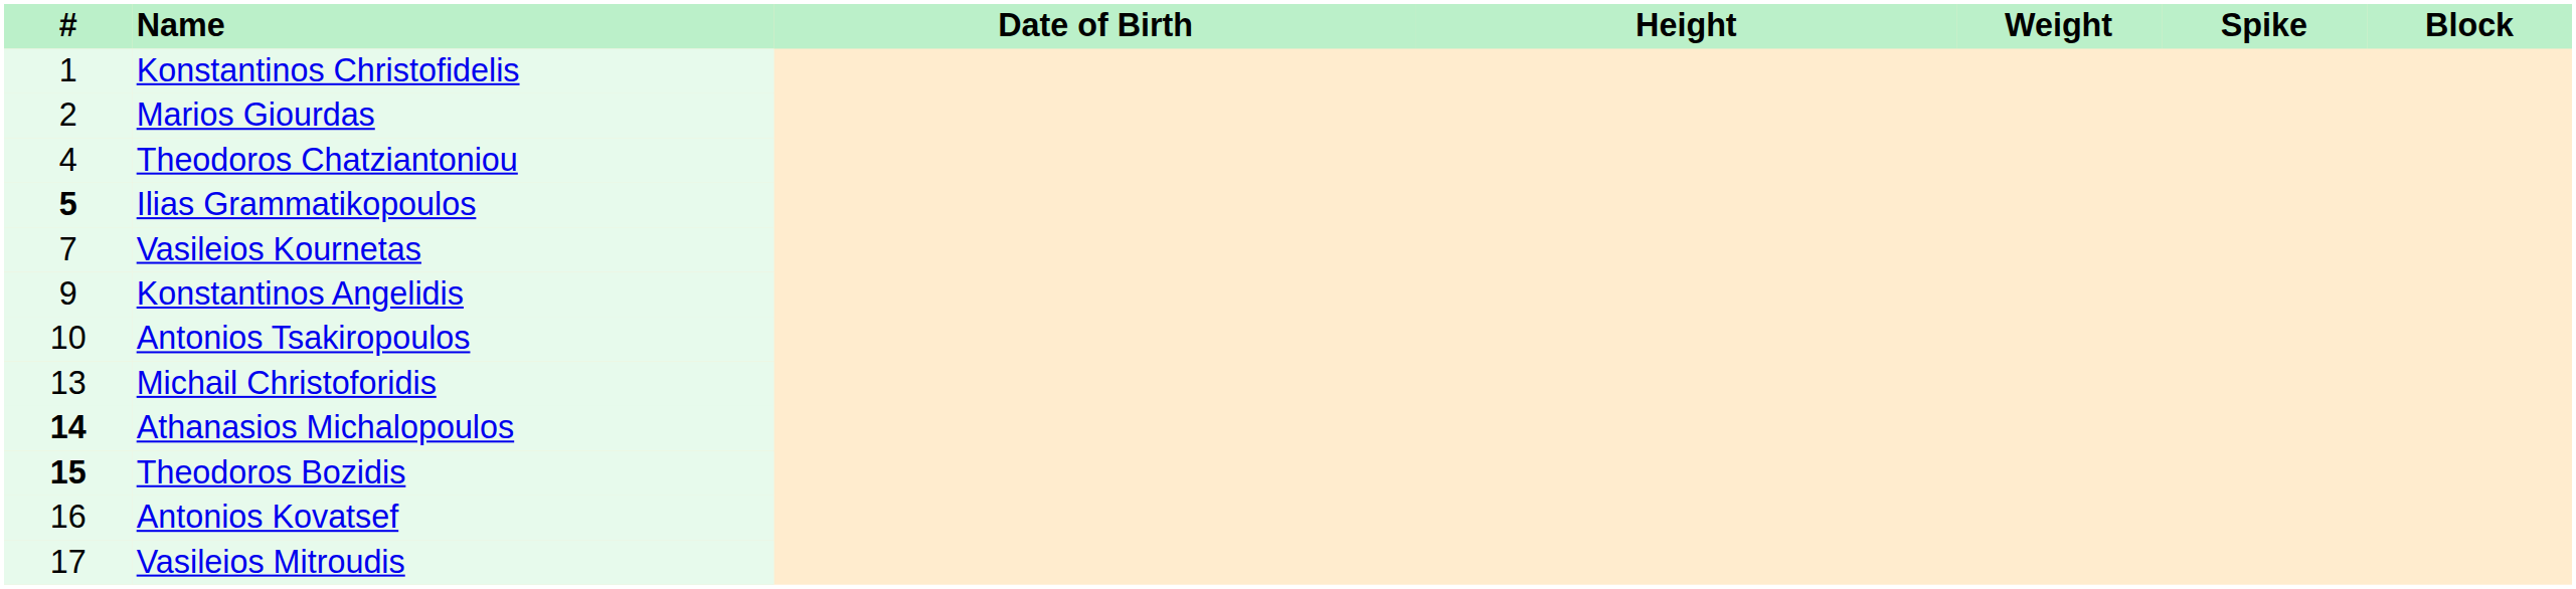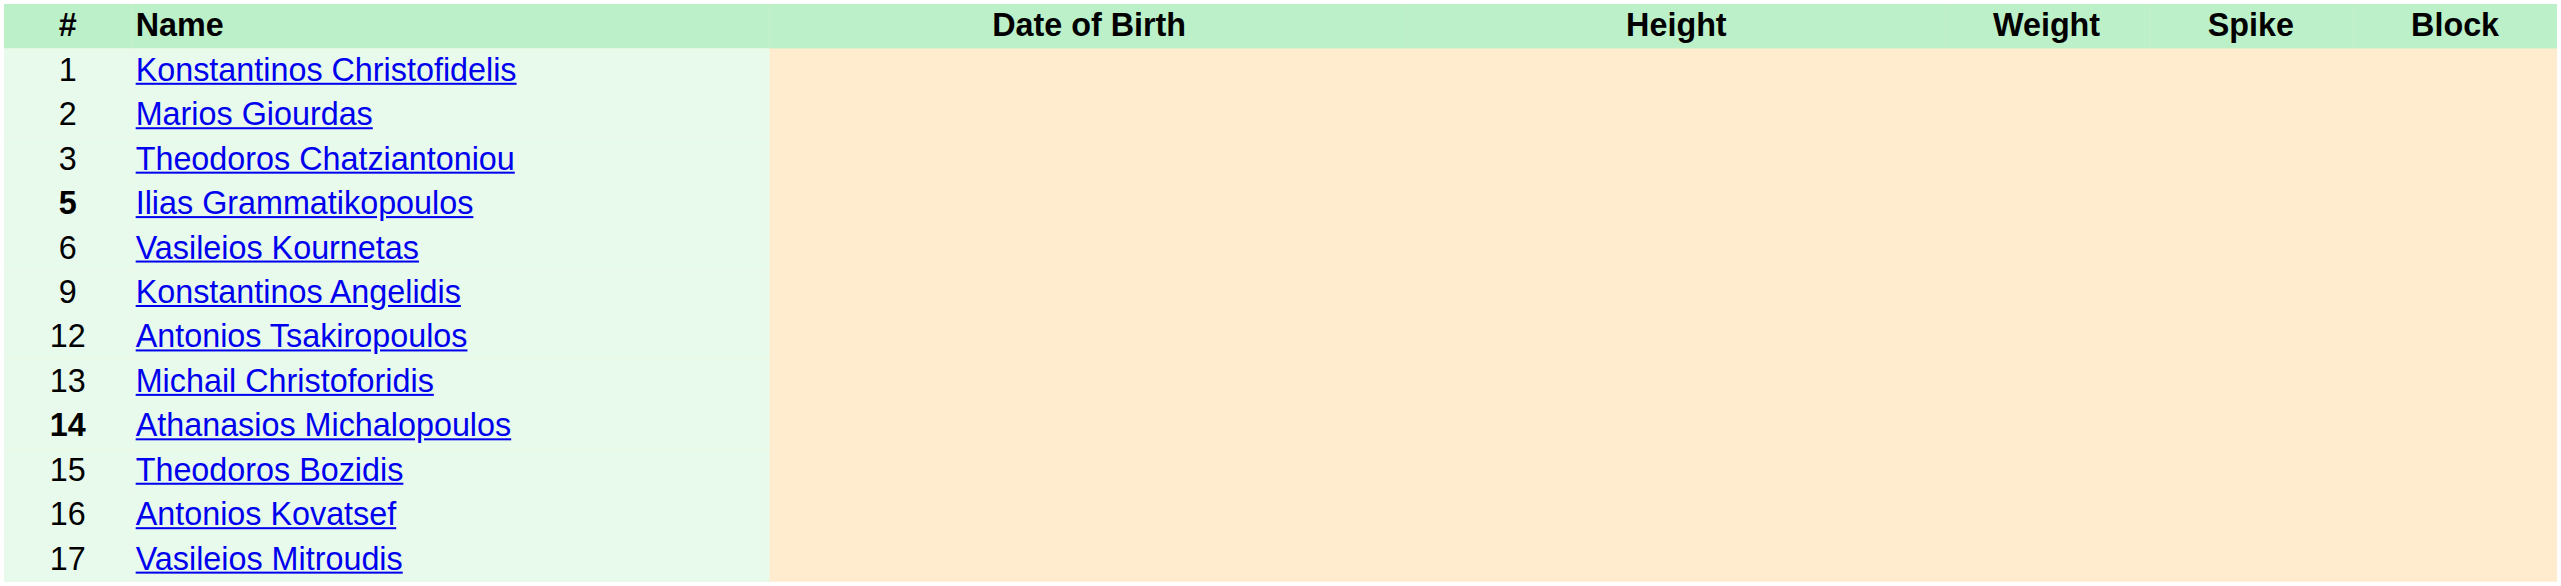 <table border=0 cellpadding=2 cellspacing=0  |- bgcolor=#FFECCE style=text-align:center; font-size:90%; width=100%>
 <tr bgcolor=#BBF0C9>
 <th width=5%>#</th>
 <th width=25% align=left>Name</th>
 <th width=25%>Date of Birth</th>
 <th width=21%>Height</th>
 <th width=8%>Weight</th>
 <th width=8%>Spike</th>
 <th width=8%>Block</th>
 </tr>
 <tr bgcolor=#E7FAEC>
 <td>1</td>
 <td align="left"><a href='#'>Konstantinos Christofidelis</a></td>
 </tr>
 <tr bgcolor=#E7FAEC>
 <td>2</td>
 <td align="left"><a href='#'>Marios Giourdas</a></td>
 </tr>
 <tr bgcolor=#E7FAEC>
-<td>4</td>
+<td>3</td>
 <td align="left"><a href='#'>Theodoros Chatziantoniou</a></td>
 </tr>
 <tr bgcolor=#E7FAEC>
 <td><strong>5</strong></td>
 <td align="left"><a href='#'>Ilias Grammatikopoulos</a></td>
 </tr>
 <tr bgcolor=#E7FAEC>
-<td>7</td>
+<td>6</td>
 <td align="left"><a href='#'>Vasileios Kournetas</a></td>
 </tr>
 <tr bgcolor=#E7FAEC>
 <td>9</td>
 <td align="left"><a href='#'>Konstantinos Angelidis</a></td>
 </tr>
 <tr bgcolor=#E7FAEC>
-<td>10</td>
+<td>12</td>
 <td align="left"><a href='#'>Antonios Tsakiropoulos</a></td>
 </tr>
 <tr bgcolor=#E7FAEC>
 <td>13</td>
 <td align="left"><a href='#'>Michail Christoforidis</a></td>
 </tr>
 <tr bgcolor=#E7FAEC>
 <td><strong>14</strong></td>
 <td align="left"><a href='#'>Athanasios Michalopoulos</a></td>
 </tr>
 <tr bgcolor=#E7FAEC>
-<td><strong>15</strong></td>
+<td>15</td>
 <td align="left"><a href='#'>Theodoros Bozidis</a></td>
 </tr>
 <tr bgcolor=#E7FAEC>
 <td>16</td>
 <td align="left"><a href='#'>Antonios Kovatsef</a></td>
 </tr>
 <tr bgcolor=#E7FAEC>
 <td>17</td>
 <td align="left"><a href='#'>Vasileios Mitroudis</a></td>
 </tr>
 </table>
